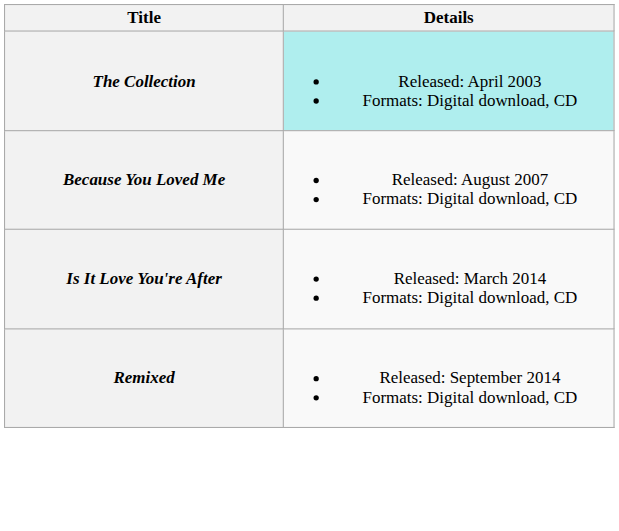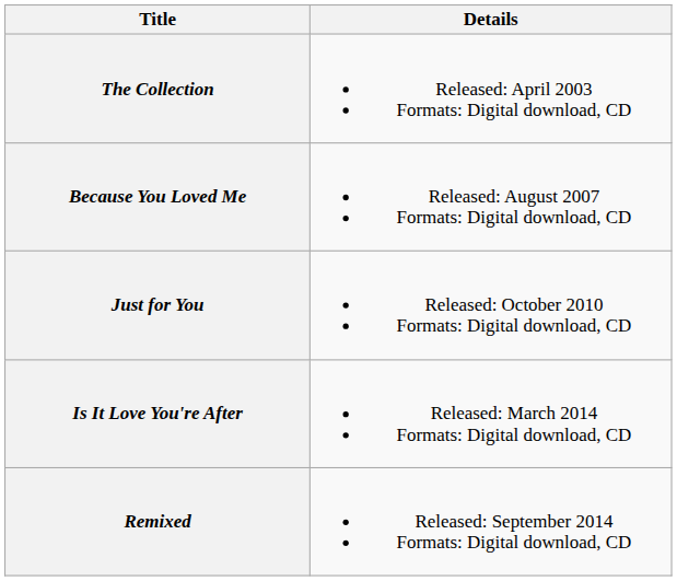 <table class="wikitable plainrowheaders" style="text-align:center;">
 <tr>
 <th scope="col" style="width:16em;">Title</th>
 <th scope="col" style="width:19em;">Details</th>
 </tr>
 <tr>
 <th scope="row"><em>The Collection</em></th>
-<td style="background: paleturquoise;"><br><ul><li>Released: April 2003</li><li>Formats: Digital download, CD</li></ul></td>
+<td><br><ul><li>Released: April 2003</li><li>Formats: Digital download, CD</li></ul></td>
 </tr>
 <tr>
 <th scope="row"><em>Because You Loved Me</em></th>
 <td><br><ul><li>Released: August 2007</li><li>Formats: Digital download, CD</li></ul></td>
+</tr>
+<tr>
+<th scope="row"><em>Just for You</em></th>
+<td><br><ul><li>Released: October 2010</li><li>Formats: Digital download, CD</li></ul></td>
 </tr>
 <tr>
 <th scope="row"><em>Is It Love You're After</em></th>
 <td><br><ul><li>Released: March 2014</li><li>Formats: Digital download, CD</li></ul></td>
 </tr>
 <tr>
 <th scope="row"><em>Remixed</em></th>
 <td><br><ul><li>Released: September 2014</li><li>Formats: Digital download, CD</li></ul></td>
 </tr>
 </table>
